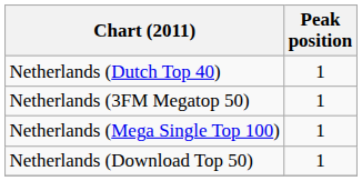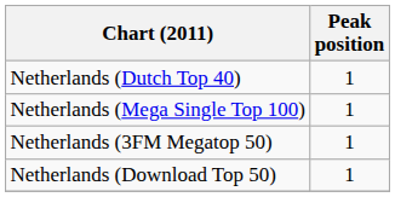 <table class="wikitable sortable">
 <tr>
 <th>Chart (2011)</th>
 <th>Peak<br>position</th>
 </tr>
 <tr>
 <td>Netherlands (<a href='#'>Dutch Top 40</a>)</td>
 <td align="center">1</td>
 </tr>
 <tr>
-<td>Netherlands (3FM Megatop 50)</td>
+<td>Netherlands (<a href='#'>Mega Single Top 100</a>)</td>
 <td align="center">1</td>
 </tr>
 <tr>
-<td>Netherlands (<a href='#'>Mega Single Top 100</a>)</td>
+<td>Netherlands (3FM Megatop 50)</td>
 <td align="center">1</td>
 </tr>
 <tr>
 <td>Netherlands (Download Top 50)</td>
 <td align="center">1</td>
 </tr>
 <tr>
 </tr>
 </table>
